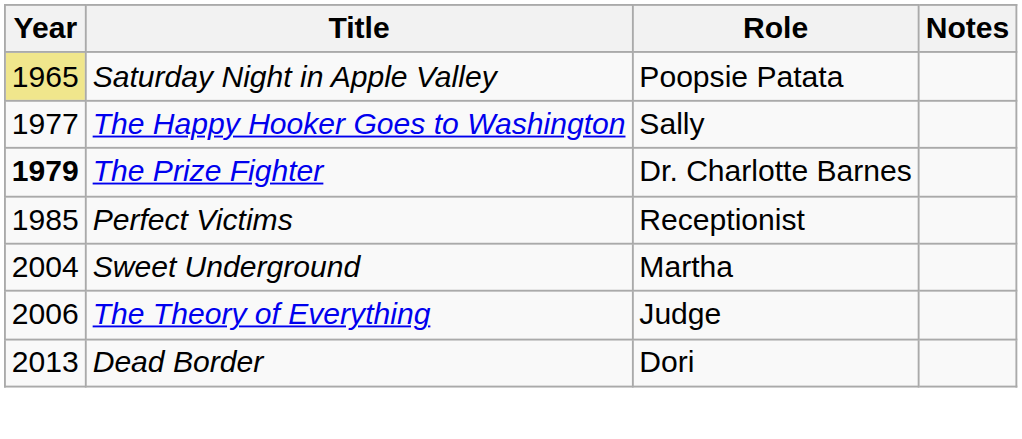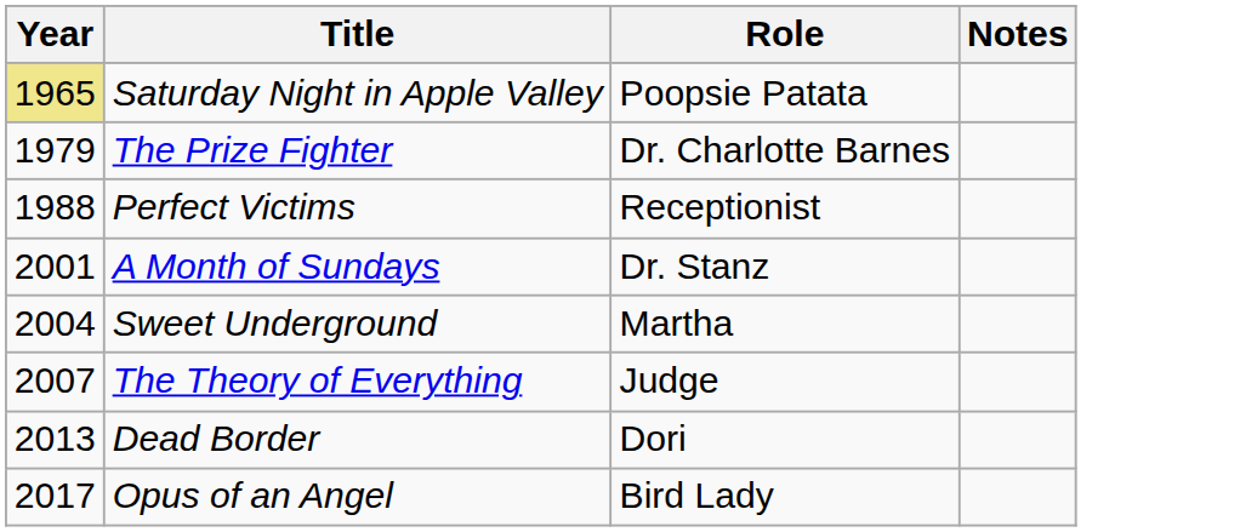 <table class="wikitable sortable">
 <tr>
 <th>Year</th>
 <th>Title</th>
 <th>Role</th>
 <th>Notes</th>
 </tr>
 <tr>
 <td style="background: khaki;">1965</td>
 <td><em>Saturday Night in Apple Valley</em></td>
 <td>Poopsie Patata</td>
 <td></td>
 </tr>
 <tr>
-<td>1977</td>
-<td><em><a href='#'>The Happy Hooker Goes to Washington</a></em></td>
-<td>Sally</td>
-<td></td>
-</tr>
-<tr>
-<td><strong>1979</strong></td>
+<td>1979</td>
 <td><em><a href='#'>The Prize Fighter</a></em></td>
 <td>Dr. Charlotte Barnes</td>
 <td></td>
 </tr>
 <tr>
-<td>1985</td>
+<td>1988</td>
 <td><em>Perfect Victims</em></td>
 <td>Receptionist</td>
+<td></td>
+</tr>
+<tr>
+<td>2001</td>
+<td><a href='#'><em>A Month of Sundays</em></a></td>
+<td>Dr. Stanz</td>
 <td></td>
 </tr>
 <tr>
 <td>2004</td>
 <td><em>Sweet Underground</em></td>
 <td>Martha</td>
 <td></td>
 </tr>
 <tr>
-<td>2006</td>
+<td>2007</td>
 <td><a href='#'><em>The Theory of Everything</em></a></td>
 <td>Judge</td>
 <td></td>
 </tr>
 <tr>
 <td>2013</td>
 <td><em>Dead Border</em></td>
 <td>Dori</td>
 <td></td>
 </tr>
+<tr>
+<td>2017</td>
+<td><em>Opus of an Angel</em></td>
+<td>Bird Lady</td>
+<td></td>
+</tr>
 </table>
